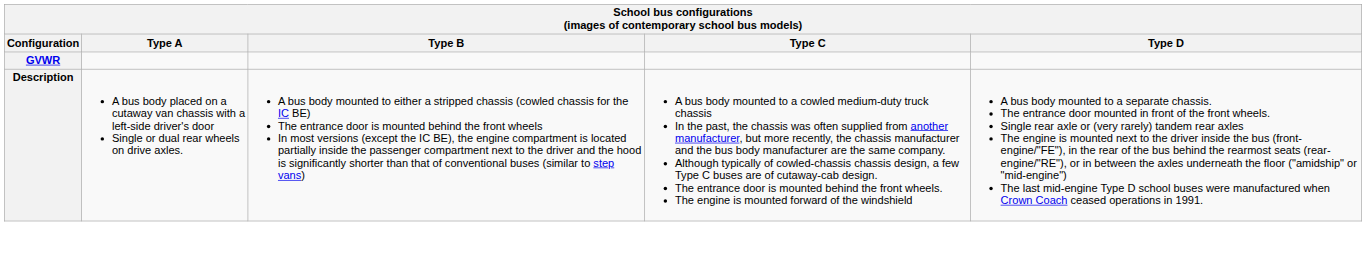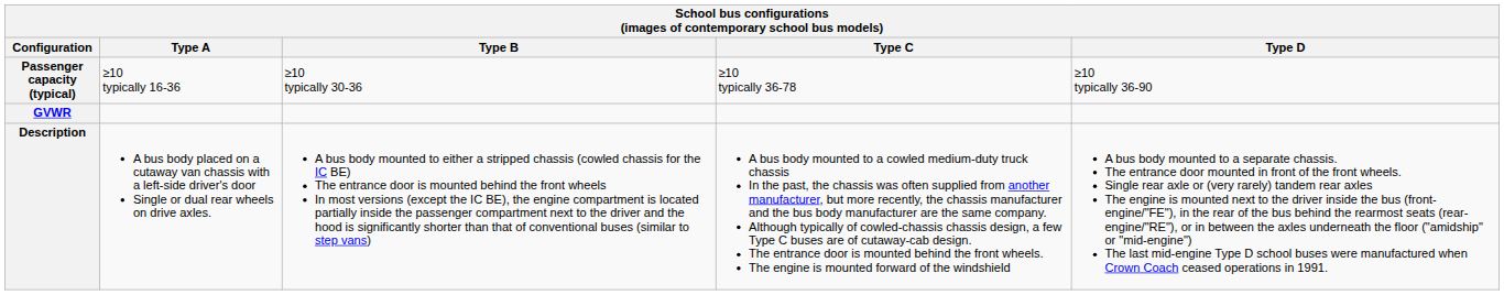 <table class="wikitable">
 <tr>
 <th colspan=5>School bus configurations<br>(images of contemporary school bus models)</th>
 </tr>
 <tr>
 <th>Configuration</th>
 <th>Type A<br></th>
 <th>Type B<br></th>
 <th>Type C<br></th>
 <th>Type D<br></th>
+</tr>
+<tr>
+<th><strong>Passenger capacity<br>(typical)</strong></th>
+<td>≥10<br>typically 16-36</td>
+<td>≥10<br>typically 30-36</td>
+<td>≥10<br>typically 36-78</td>
+<td>≥10<br>typically 36-90</td>
 </tr>
 <tr>
 <th><a href='#'>GVWR</a></th>
 <td></td>
 <td></td>
 <td></td>
 <td></td>
 </tr>
 <tr valign="top">
 <th>Description</th>
 <td><br><ul><li>A bus body placed on a cutaway van chassis with a left-side driver's door</li><li>Single or dual rear wheels on drive axles.</li></ul></td>
 <td><br><ul><li>A bus body mounted to either a stripped chassis (cowled chassis for the <a href='#'>IC</a> BE)</li><li>The entrance door is mounted behind the front wheels</li><li>In most versions (except the IC BE), the engine compartment is located partially inside the passenger compartment next to the driver and the hood is significantly shorter than that of conventional buses (similar to <a href='#'>step vans</a>)</li></ul></td>
 <td><br><ul><li>A bus body mounted to a cowled medium-duty truck chassis</li><li>In the past, the chassis was often supplied from <a href='#'>another manufacturer</a>, but more recently, the chassis manufacturer and the bus body manufacturer are the same company.</li><li>Although typically of cowled-chassis chassis design, a few Type C buses are of cutaway-cab design.</li><li>The entrance door is mounted behind the front wheels.</li><li>The engine is mounted forward of the windshield</li></ul></td>
 <td><br><ul><li>A bus body mounted to a separate chassis.</li><li>The entrance door mounted in front of the front wheels.</li><li>Single rear axle or (very rarely) tandem rear axles</li><li>The engine is mounted next to the driver inside the bus (front-engine/"FE"), in the rear of the bus behind the rearmost seats (rear-engine/"RE"), or in between the axles underneath the floor ("amidship" or "mid-engine")</li><li>The last mid-engine Type D school buses were manufactured when <a href='#'>Crown Coach</a> ceased operations in 1991.</li></ul></td>
 </tr>
 </table>
